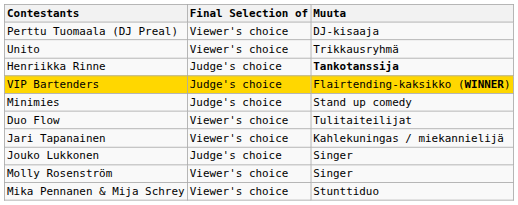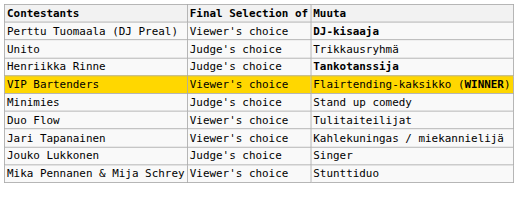 <table class="wikitable">
 <tr>
 <th style="text-align:left">Contestants</th>
 <th style="text-align:left">Final Selection of</th>
 <th style="text-align:left">Muuta</th>
 </tr>
 <tr>
 <td>Perttu Tuomaala (DJ Preal)</td>
 <td>Viewer's choice</td>
-<td>DJ-kisaaja</td>
+<td><strong>DJ-kisaaja</strong></td>
 </tr>
 <tr>
 <td>Unito</td>
-<td>Viewer's choice</td>
+<td>Judge's choice</td>
 <td>Trikkausryhmä</td>
 </tr>
 <tr>
 <td>Henriikka Rinne</td>
 <td>Judge's choice</td>
 <td><strong>Tankotanssija</strong></td>
 </tr>
 <tr bgcolor=gold>
 <td>VIP Bartenders</td>
-<td>Judge's choice</td>
+<td>Viewer's choice</td>
 <td>Flairtending-kaksikko (<strong>WINNER</strong>)</td>
 </tr>
 <tr>
 <td>Minimies</td>
 <td>Judge's choice</td>
 <td>Stand up comedy</td>
 </tr>
 <tr>
 <td>Duo Flow</td>
 <td>Viewer's choice</td>
 <td>Tulitaiteilijat</td>
 </tr>
 <tr>
 <td>Jari Tapanainen</td>
 <td>Viewer's choice</td>
 <td>Kahlekuningas / miekannielijä</td>
 </tr>
 <tr>
 <td>Jouko Lukkonen</td>
 <td>Judge's choice</td>
 <td>Singer</td>
 </tr>
 <tr>
-<td>Molly Rosenström</td>
-<td>Viewer's choice</td>
-<td>Singer</td>
-</tr>
-<tr>
 <td>Mika Pennanen & Mija Schrey</td>
 <td>Viewer's choice</td>
 <td>Stunttiduo</td>
 </tr>
 </table>
